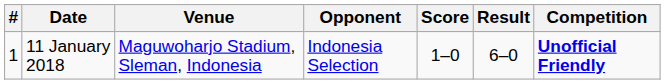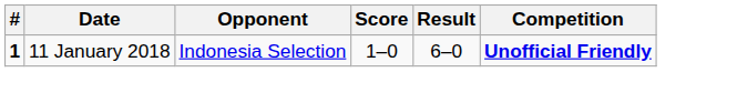 <table class="wikitable sortable">
 <tr>
 <th>#</th>
 <th>Date</th>
-<th>Venue</th>
 <th>Opponent</th>
 <th>Score</th>
 <th>Result</th>
 <th>Competition</th>
 </tr>
 <tr>
-<td>1</td>
+<td><strong>1</strong></td>
 <td>11 January 2018</td>
-<td><a href='#'>Maguwoharjo Stadium</a>, <a href='#'>Sleman</a>, <a href='#'>Indonesia</a></td>
 <td><a href='#'>Indonesia Selection</a> </td>
 <td align="center">1–0</td>
 <td align="center">6–0</td>
 <td><strong><a href='#'>Unofficial Friendly</a></strong></td>
 </tr>
 </table>
